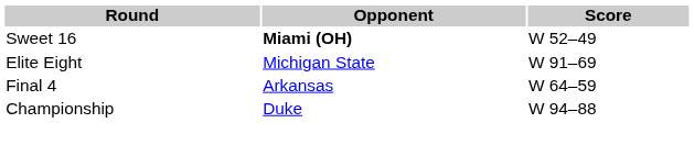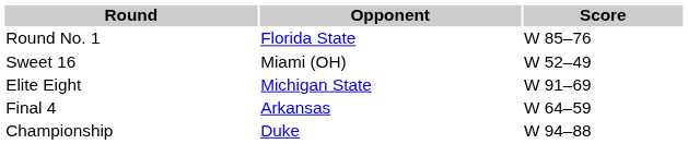 <table style="width:650px; border:'1' 'solid' 'gray'; margin:auto;">
 <tr>
 <th style="background:#ccc;">Round</th>
 <th style="background:#ccc;">Opponent</th>
 <th style="background:#ccc;">Score</th>
 </tr>
 <tr>
+<td>Round No. 1</td>
+<td><a href='#'>Florida State</a></td>
+<td>W 85–76</td>
+</tr>
+<tr>
 <td>Sweet 16</td>
-<td><strong>Miami (OH)</strong></td>
+<td>Miami (OH)</td>
 <td>W 52–49</td>
 </tr>
 <tr>
 <td>Elite Eight</td>
 <td><a href='#'>Michigan State</a></td>
 <td>W 91–69</td>
 </tr>
 <tr>
 <td>Final 4</td>
 <td><a href='#'>Arkansas</a></td>
 <td>W 64–59</td>
 </tr>
 <tr>
 <td>Championship</td>
 <td><a href='#'>Duke</a></td>
 <td>W 94–88</td>
 </tr>
 </table>
